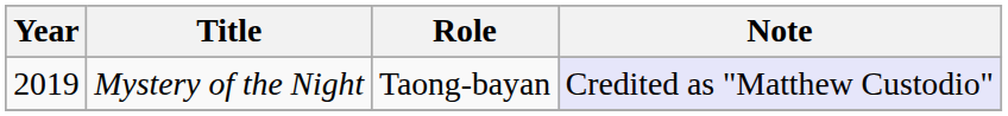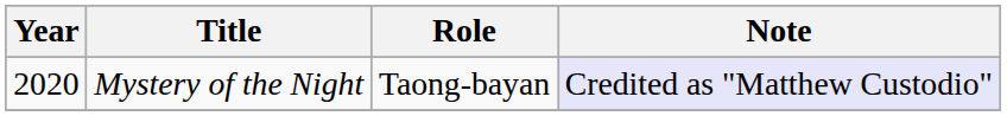 <table class="wikitable">
 <tr>
 <th>Year</th>
 <th>Title</th>
 <th>Role</th>
 <th>Note</th>
 </tr>
 <tr>
-<td>2019</td>
+<td>2020</td>
 <td><em>Mystery of the Night</em></td>
 <td>Taong-bayan</td>
 <td style="background: lavender;">Credited as "Matthew Custodio"</td>
 </tr>
 <tr>
 </tr>
 </table>
